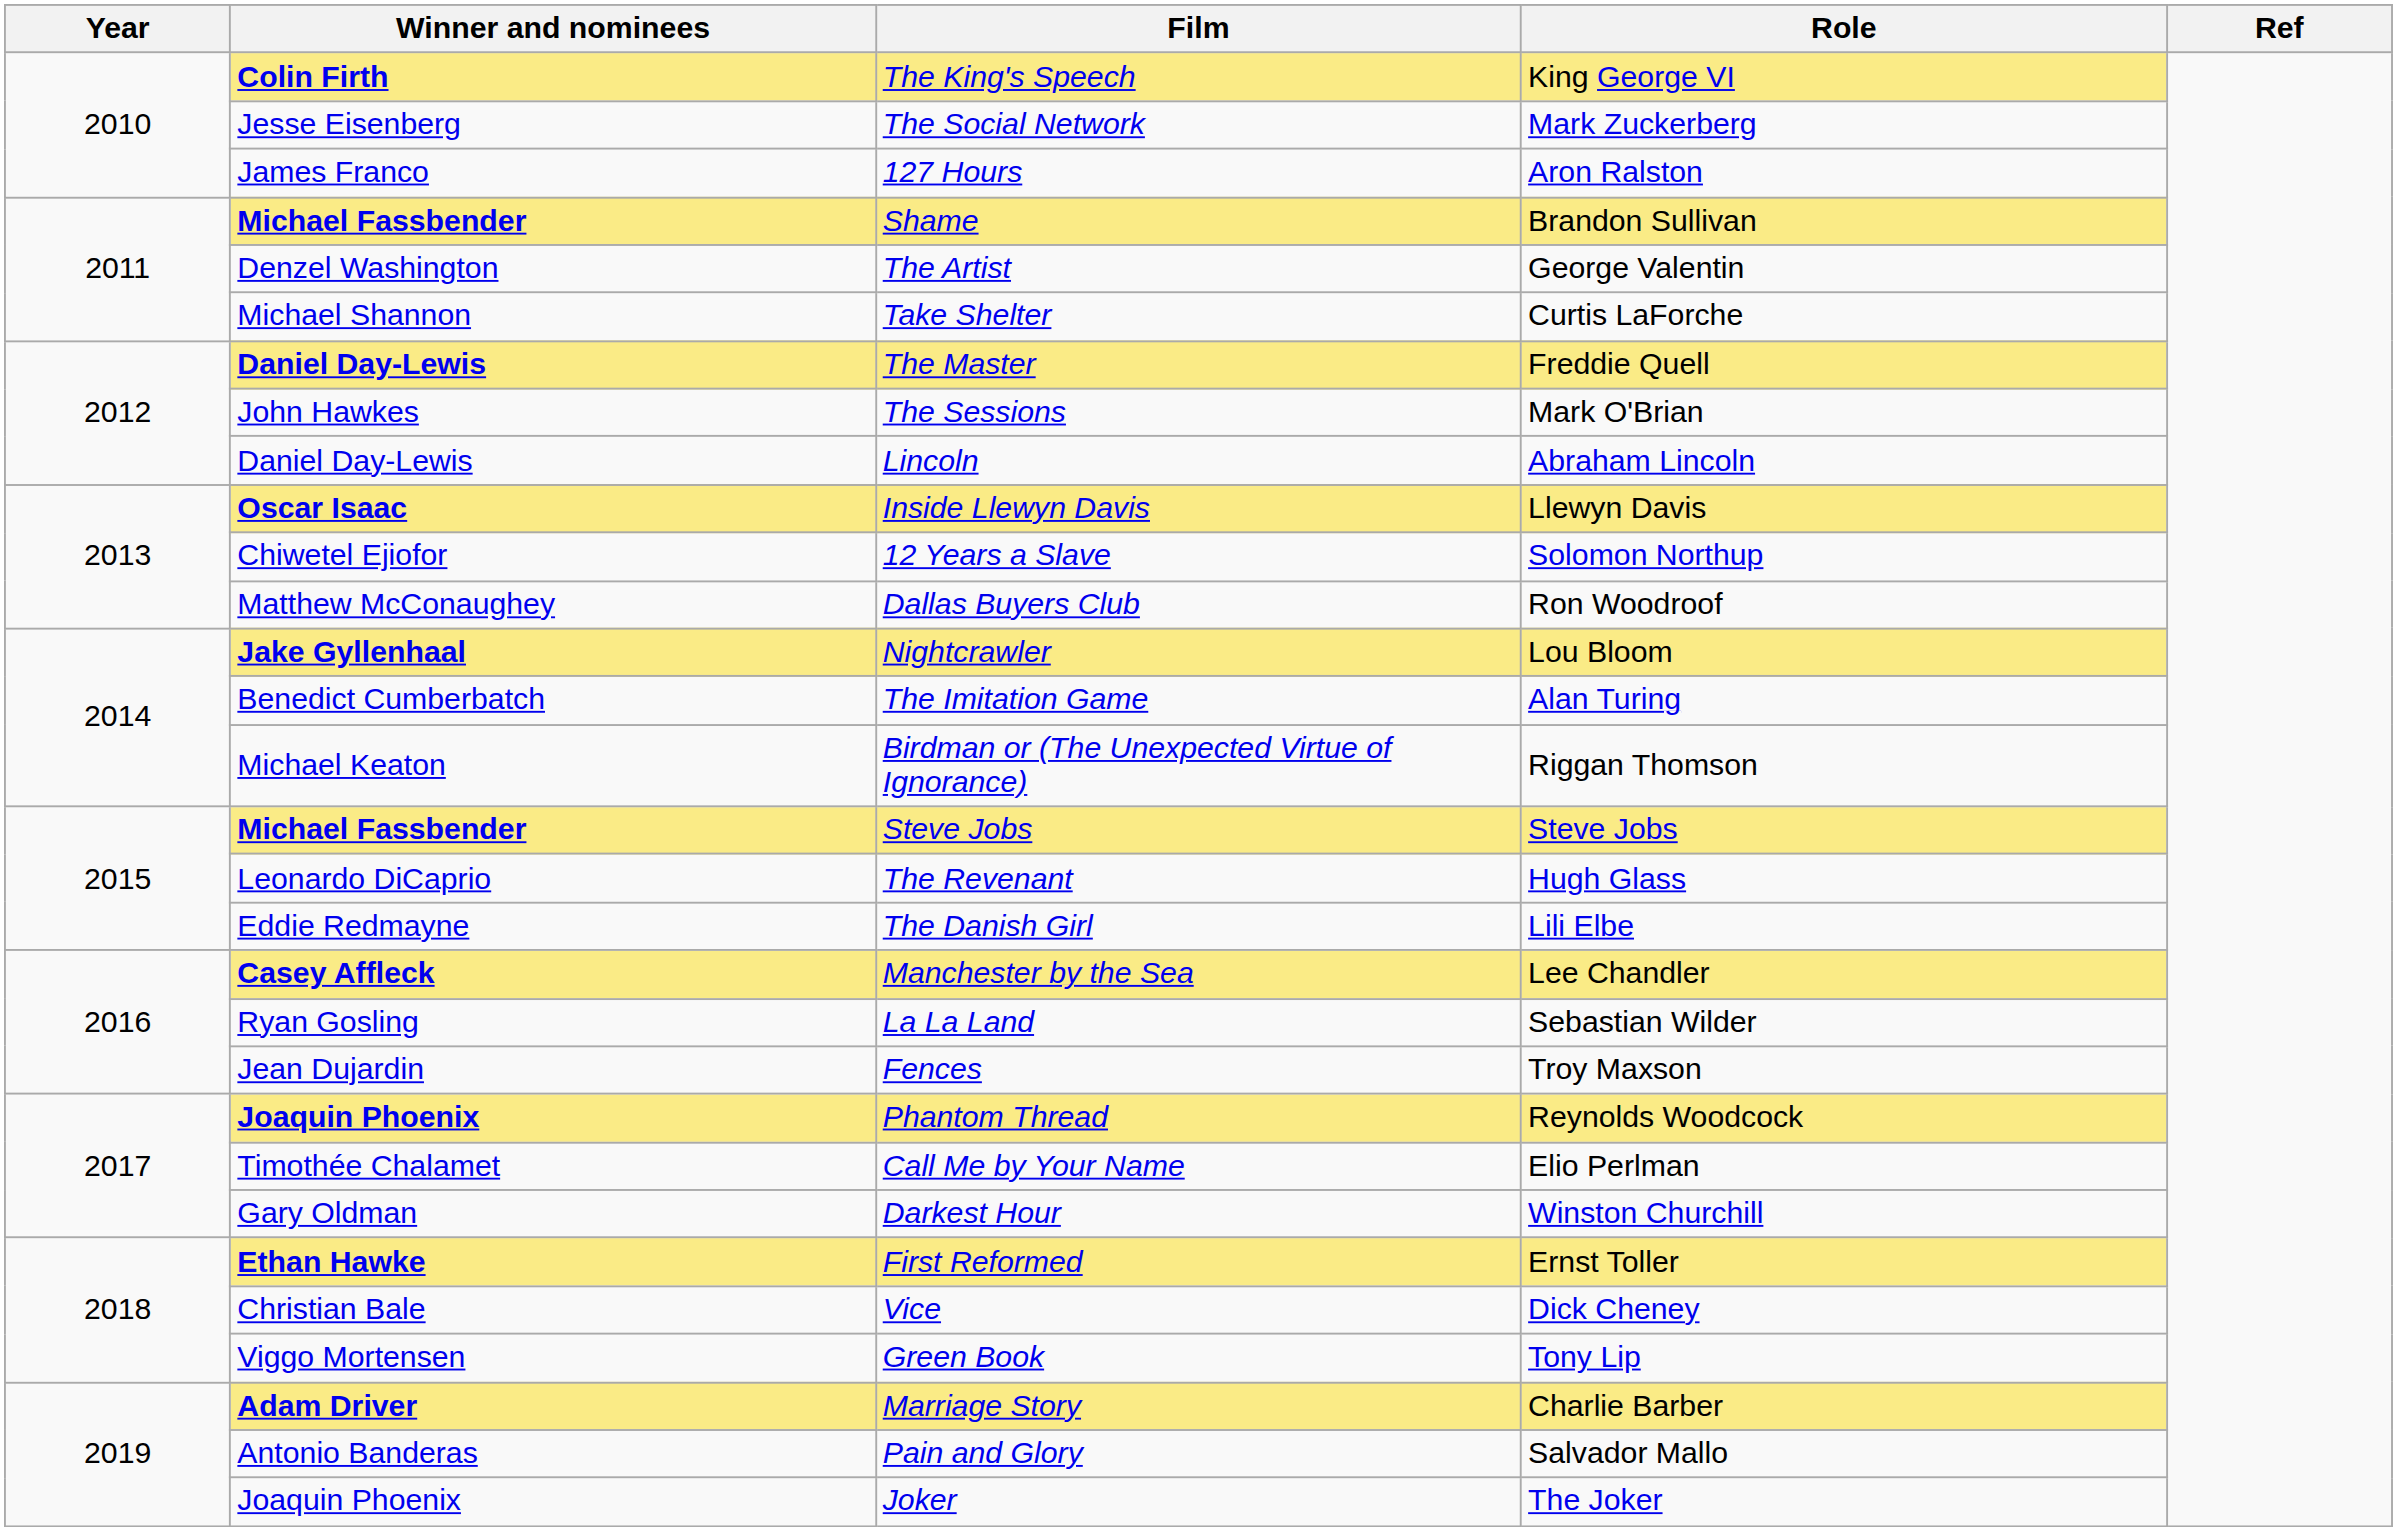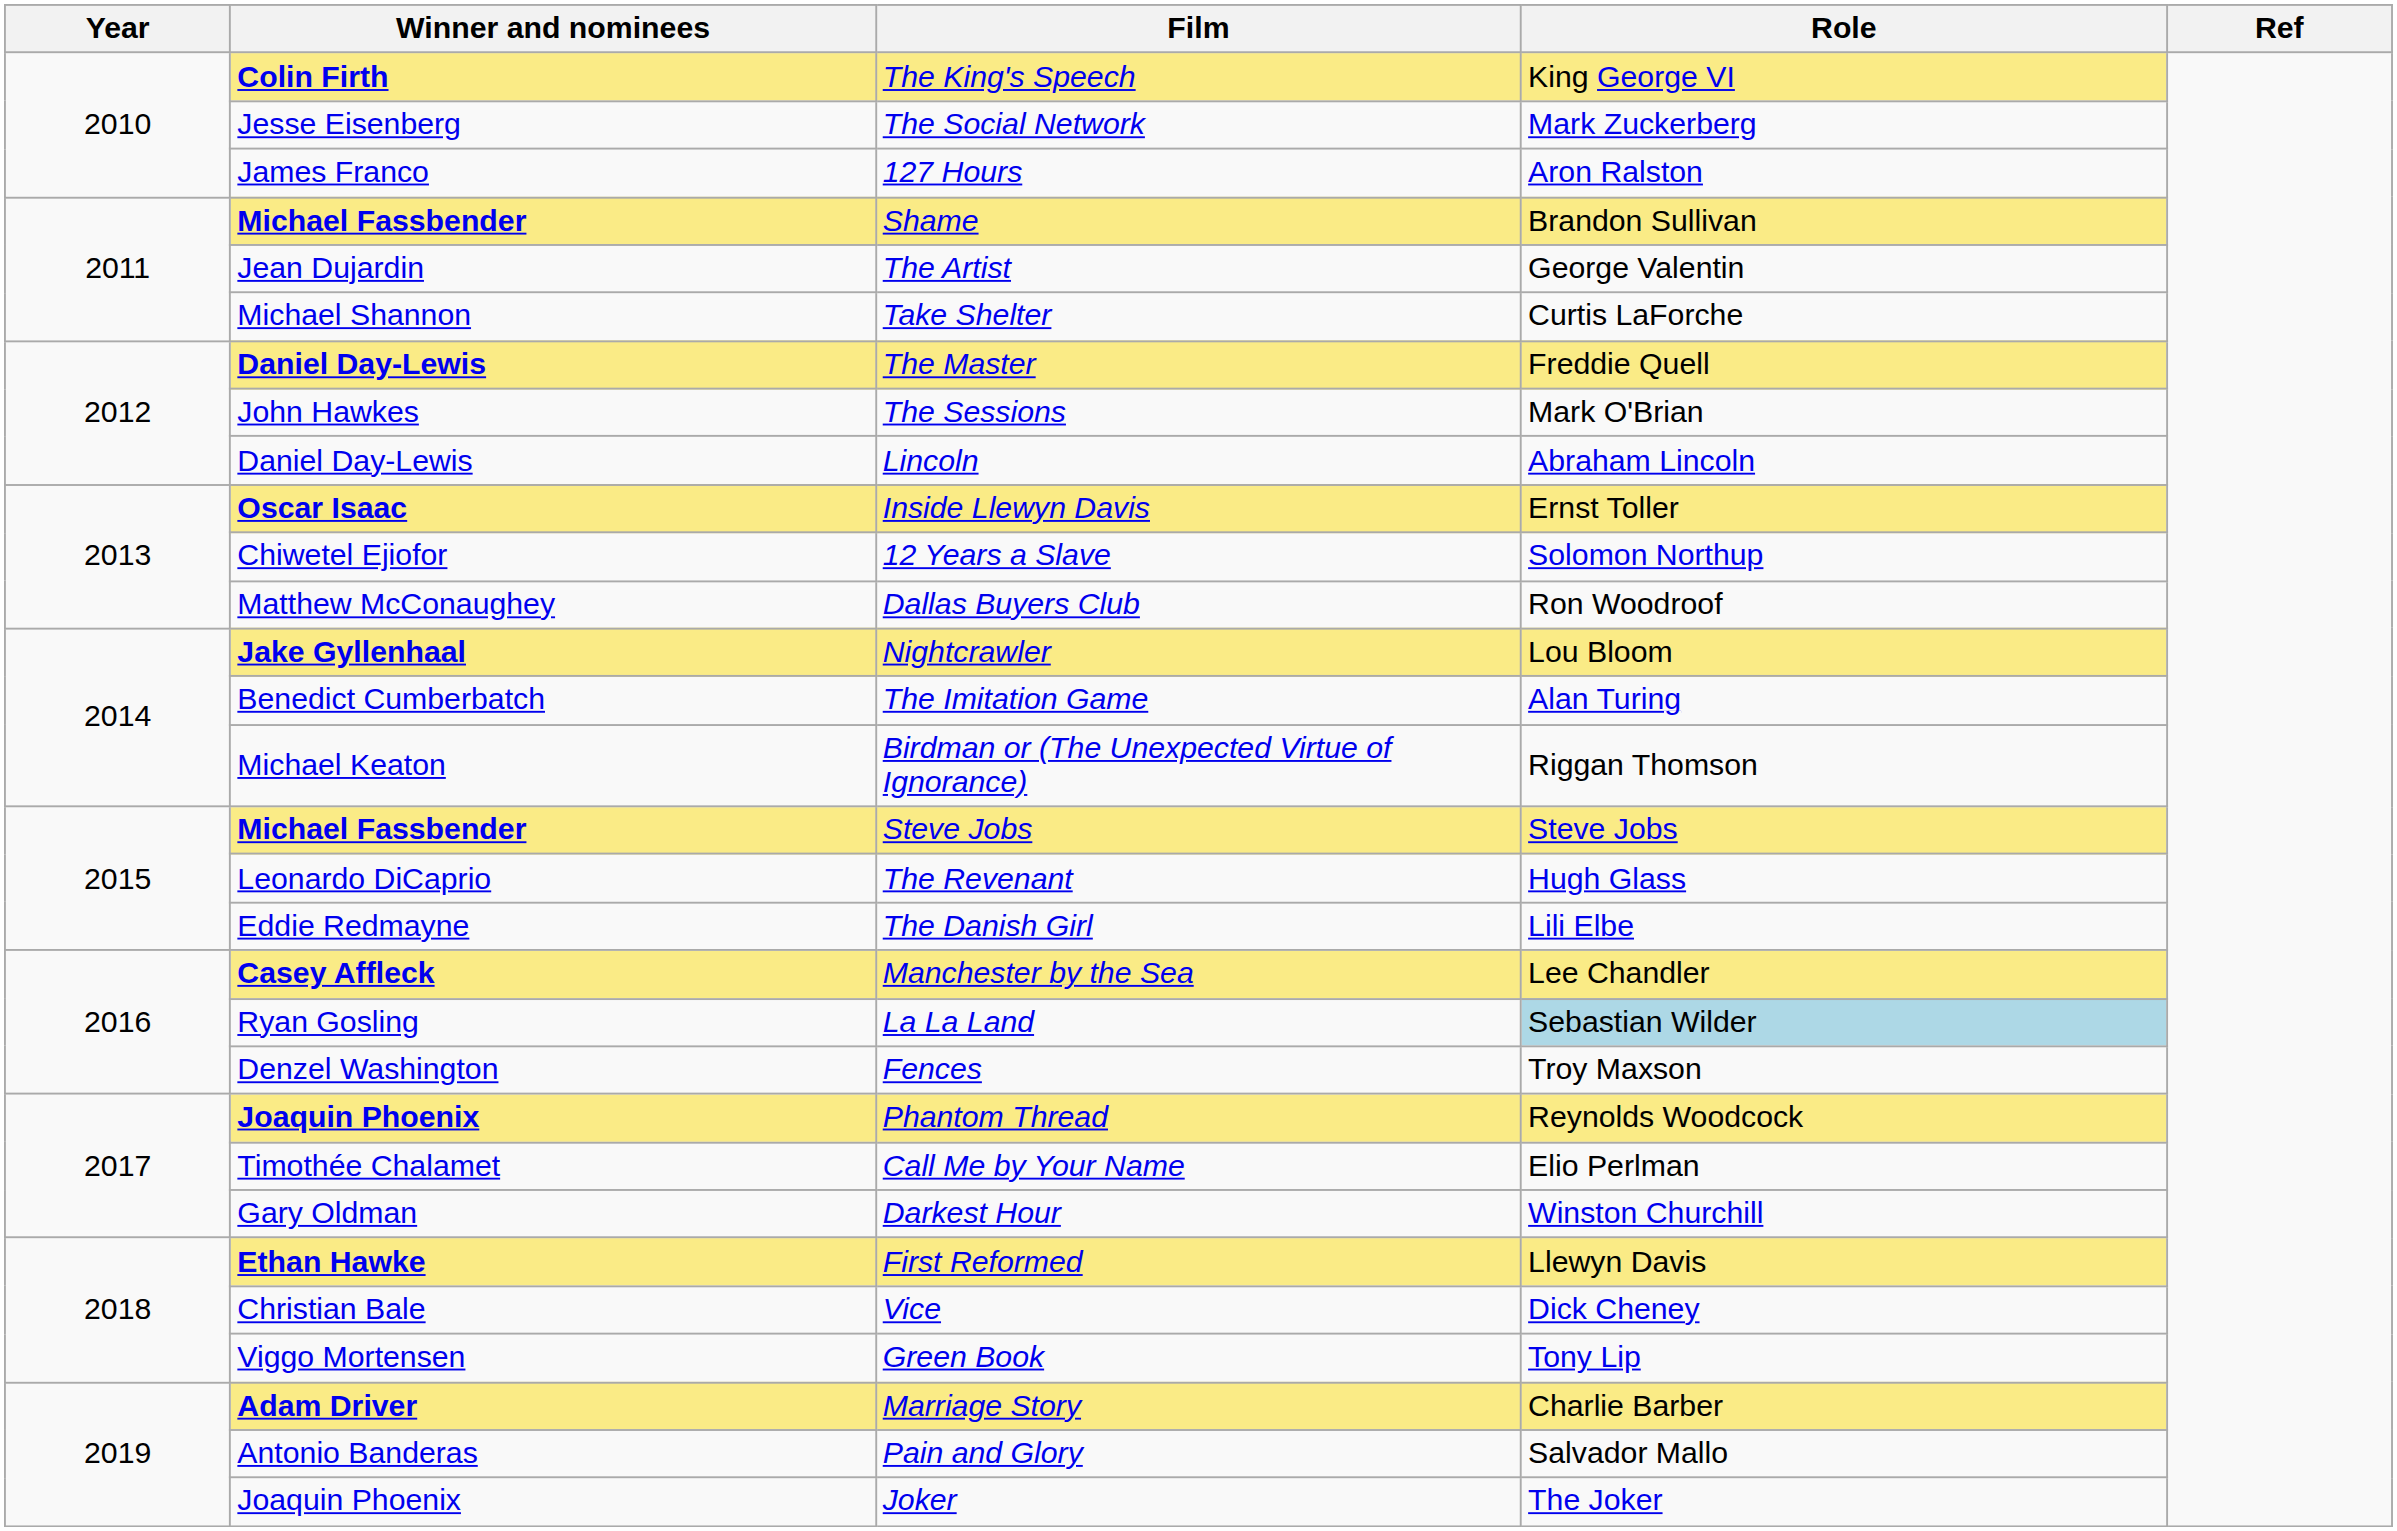 <table class="wikitable" width="100%" cellpadding="5">
 <tr>
 <th width="100"><strong>Year</strong></th>
 <th width="300"><strong>Winner and nominees</strong></th>
 <th width="300"><strong>Film</strong></th>
 <th width="300"><strong>Role</strong></th>
 <th width="100"><strong>Ref</strong></th>
 </tr>
 <tr>
 <td rowspan="3" style="text-align:center;">2010</td>
 <td style="background:#FAEB86;"><strong> <a href='#'>Colin Firth</a></strong></td>
 <td style="background:#FAEB86;"><em><a href='#'>The King's Speech</a></em></td>
 <td style="background:#FAEB86;">King <a href='#'>George VI</a></td>
 </tr>
 <tr>
 <td><a href='#'>Jesse Eisenberg</a></td>
 <td><em><a href='#'>The Social Network</a></em></td>
 <td><a href='#'>Mark Zuckerberg</a></td>
 </tr>
 <tr>
 <td><a href='#'>James Franco</a></td>
 <td><em><a href='#'>127 Hours</a></em></td>
 <td><a href='#'>Aron Ralston</a></td>
 </tr>
 <tr>
 <td rowspan="3" style="text-align:center;">2011</td>
 <td style="background:#FAEB86;"><strong> <a href='#'>Michael Fassbender</a></strong></td>
 <td style="background:#FAEB86;"><em><a href='#'>Shame</a></em></td>
 <td style="background:#FAEB86;">Brandon Sullivan</td>
 </tr>
 <tr>
-<td><a href='#'>Denzel Washington</a></td>
+<td><a href='#'>Jean Dujardin</a></td>
 <td><em><a href='#'>The Artist</a></em></td>
 <td>George Valentin</td>
 </tr>
 <tr>
 <td><a href='#'>Michael Shannon</a></td>
 <td><em><a href='#'>Take Shelter</a></em></td>
 <td>Curtis LaForche</td>
 </tr>
 <tr>
 <td rowspan="3" style="text-align:center;">2012</td>
 <td style="background:#FAEB86;"><strong><a href='#'>Daniel Day-Lewis</a></strong></td>
 <td style="background:#FAEB86;"><em><a href='#'>The Master</a></em></td>
 <td style="background:#FAEB86;">Freddie Quell</td>
 </tr>
 <tr>
 <td><a href='#'>John Hawkes</a></td>
 <td><em><a href='#'>The Sessions</a></em></td>
 <td>Mark O'Brian</td>
 </tr>
 <tr>
 <td><a href='#'>Daniel Day-Lewis</a></td>
 <td><em><a href='#'>Lincoln</a></em></td>
 <td><a href='#'>Abraham Lincoln</a></td>
 </tr>
 <tr>
 <td rowspan="3" style="text-align:center;">2013</td>
 <td style="background:#FAEB86;"><strong> <a href='#'>Oscar Isaac</a></strong></td>
 <td style="background:#FAEB86;"><em><a href='#'>Inside Llewyn Davis</a></em></td>
-<td style="background:#FAEB86;">Llewyn Davis</td>
+<td style="background:#FAEB86;">Ernst Toller</td>
 </tr>
 <tr>
 <td><a href='#'>Chiwetel Ejiofor</a></td>
 <td><em><a href='#'>12 Years a Slave</a></em></td>
 <td><a href='#'>Solomon Northup</a></td>
 </tr>
 <tr>
 <td><a href='#'>Matthew McConaughey</a></td>
 <td><em><a href='#'>Dallas Buyers Club</a></em></td>
 <td>Ron Woodroof</td>
 </tr>
 <tr>
 <td rowspan="3" style="text-align:center;">2014</td>
 <td style="background:#FAEB86;"><strong><a href='#'>Jake Gyllenhaal</a></strong></td>
 <td style="background:#FAEB86;"><em><a href='#'>Nightcrawler</a></em></td>
 <td style="background:#FAEB86;">Lou Bloom</td>
 </tr>
 <tr>
 <td><a href='#'>Benedict Cumberbatch</a></td>
 <td><em><a href='#'>The Imitation Game</a></em></td>
 <td><a href='#'>Alan Turing</a></td>
 </tr>
 <tr>
 <td><a href='#'>Michael Keaton</a></td>
 <td><em><a href='#'>Birdman or (The Unexpected Virtue of Ignorance)</a></em></td>
 <td>Riggan Thomson</td>
 </tr>
 <tr>
 <td rowspan="3" style="text-align:center;">2015</td>
 <td style="background:#FAEB86;"><strong><a href='#'>Michael Fassbender</a></strong></td>
 <td style="background:#FAEB86;"><em><a href='#'>Steve Jobs</a></em></td>
 <td style="background:#FAEB86;"><a href='#'>Steve Jobs</a></td>
 </tr>
 <tr>
 <td><a href='#'>Leonardo DiCaprio</a></td>
 <td><em><a href='#'>The Revenant</a></em></td>
 <td><a href='#'>Hugh Glass</a></td>
 </tr>
 <tr>
 <td><a href='#'>Eddie Redmayne</a></td>
 <td><em><a href='#'>The Danish Girl</a></em></td>
 <td><a href='#'>Lili Elbe</a></td>
 </tr>
 <tr>
 <td rowspan="3" style="text-align:center;">2016</td>
 <td style="background:#FAEB86;"><strong><a href='#'>Casey Affleck</a></strong></td>
 <td style="background:#FAEB86;"><em><a href='#'>Manchester by the Sea</a></em></td>
 <td style="background:#FAEB86;">Lee Chandler</td>
 </tr>
 <tr>
 <td><a href='#'>Ryan Gosling</a></td>
 <td><em><a href='#'>La La Land</a></em></td>
-<td>Sebastian Wilder</td>
+<td style="background: lightblue;">Sebastian Wilder</td>
 </tr>
 <tr>
-<td><a href='#'>Jean Dujardin</a></td>
+<td><a href='#'>Denzel Washington</a></td>
 <td><em><a href='#'>Fences</a></em></td>
 <td>Troy Maxson</td>
 </tr>
 <tr>
 <td rowspan="3" style="text-align:center;">2017</td>
 <td style="background:#FAEB86;"><strong> <a href='#'>Joaquin Phoenix</a></strong></td>
 <td style="background:#FAEB86;"><em><a href='#'>Phantom Thread</a></em></td>
 <td style="background:#FAEB86;">Reynolds Woodcock</td>
 </tr>
 <tr>
 <td><a href='#'>Timothée Chalamet</a></td>
 <td><em><a href='#'>Call Me by Your Name</a></em></td>
 <td>Elio Perlman</td>
 </tr>
 <tr>
 <td><a href='#'>Gary Oldman</a></td>
 <td><em><a href='#'>Darkest Hour</a></em></td>
 <td><a href='#'>Winston Churchill</a></td>
 </tr>
 <tr>
 <td rowspan="3" style="text-align:center;">2018</td>
 <td style="background:#FAEB86;"><strong><a href='#'>Ethan Hawke</a></strong></td>
 <td style="background:#FAEB86;"><em><a href='#'>First Reformed</a></em></td>
-<td style="background:#FAEB86;">Ernst Toller</td>
+<td style="background:#FAEB86;">Llewyn Davis</td>
 </tr>
 <tr>
 <td><a href='#'>Christian Bale</a></td>
 <td><em><a href='#'>Vice</a></em></td>
 <td><a href='#'>Dick Cheney</a></td>
 </tr>
 <tr>
 <td><a href='#'>Viggo Mortensen</a></td>
 <td><em><a href='#'>Green Book</a></em></td>
 <td><a href='#'>Tony Lip</a></td>
 </tr>
 <tr>
 <td rowspan="3" style="text-align:center;">2019</td>
 <td style="background:#FAEB86;"><strong><a href='#'>Adam Driver</a></strong></td>
 <td style="background:#FAEB86;"><em><a href='#'>Marriage Story</a></em></td>
 <td style="background:#FAEB86;">Charlie Barber</td>
 </tr>
 <tr>
 <td><a href='#'>Antonio Banderas</a></td>
 <td><em><a href='#'>Pain and Glory</a></em></td>
 <td>Salvador Mallo</td>
 </tr>
 <tr>
 <td><a href='#'>Joaquin Phoenix</a></td>
 <td><em><a href='#'>Joker</a></em></td>
 <td><a href='#'>The Joker</a></td>
 </tr>
 </table>
